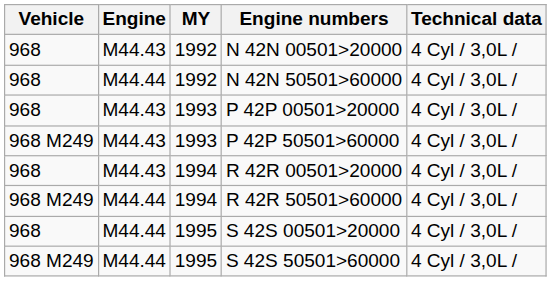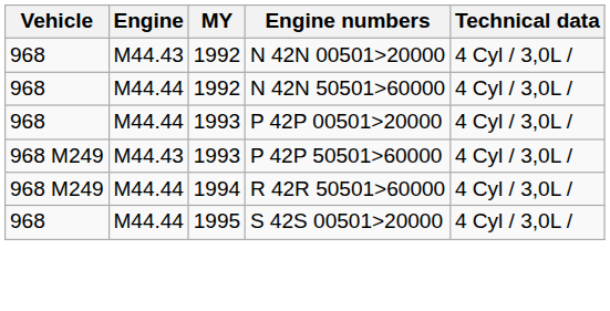 <table class="wikitable">
 <tr>
 <th>Vehicle</th>
 <th>Engine</th>
 <th>MY</th>
 <th>Engine numbers</th>
 <th>Technical data</th>
 </tr>
 <tr>
 <td>968</td>
 <td>M44.43</td>
 <td>1992</td>
 <td>N 42N 00501>20000</td>
 <td>4 Cyl / 3,0L / </td>
 </tr>
 <tr>
 <td>968</td>
 <td>M44.44</td>
 <td>1992</td>
 <td>N 42N 50501>60000</td>
 <td>4 Cyl / 3,0L / </td>
 </tr>
 <tr>
 <td>968</td>
-<td>M44.43</td>
+<td>M44.44</td>
 <td>1993</td>
 <td>P 42P 00501>20000</td>
 <td>4 Cyl / 3,0L / </td>
 </tr>
 <tr>
 <td>968 M249</td>
 <td>M44.43</td>
 <td>1993</td>
 <td>P 42P 50501>60000</td>
-<td>4 Cyl / 3,0L / </td>
-</tr>
-<tr>
-<td>968</td>
-<td>M44.43</td>
-<td>1994</td>
-<td>R 42R 00501>20000</td>
 <td>4 Cyl / 3,0L / </td>
 </tr>
 <tr>
 <td>968 M249</td>
 <td>M44.44</td>
 <td>1994</td>
 <td>R 42R 50501>60000</td>
 <td>4 Cyl / 3,0L / </td>
 </tr>
 <tr>
 <td>968</td>
 <td>M44.44</td>
 <td>1995</td>
 <td>S 42S 00501>20000</td>
 <td>4 Cyl / 3,0L / </td>
 </tr>
-<tr>
-<td>968 M249</td>
-<td>M44.44</td>
-<td>1995</td>
-<td>S 42S 50501>60000</td>
-<td>4 Cyl / 3,0L / </td>
-</tr>
 </table>
